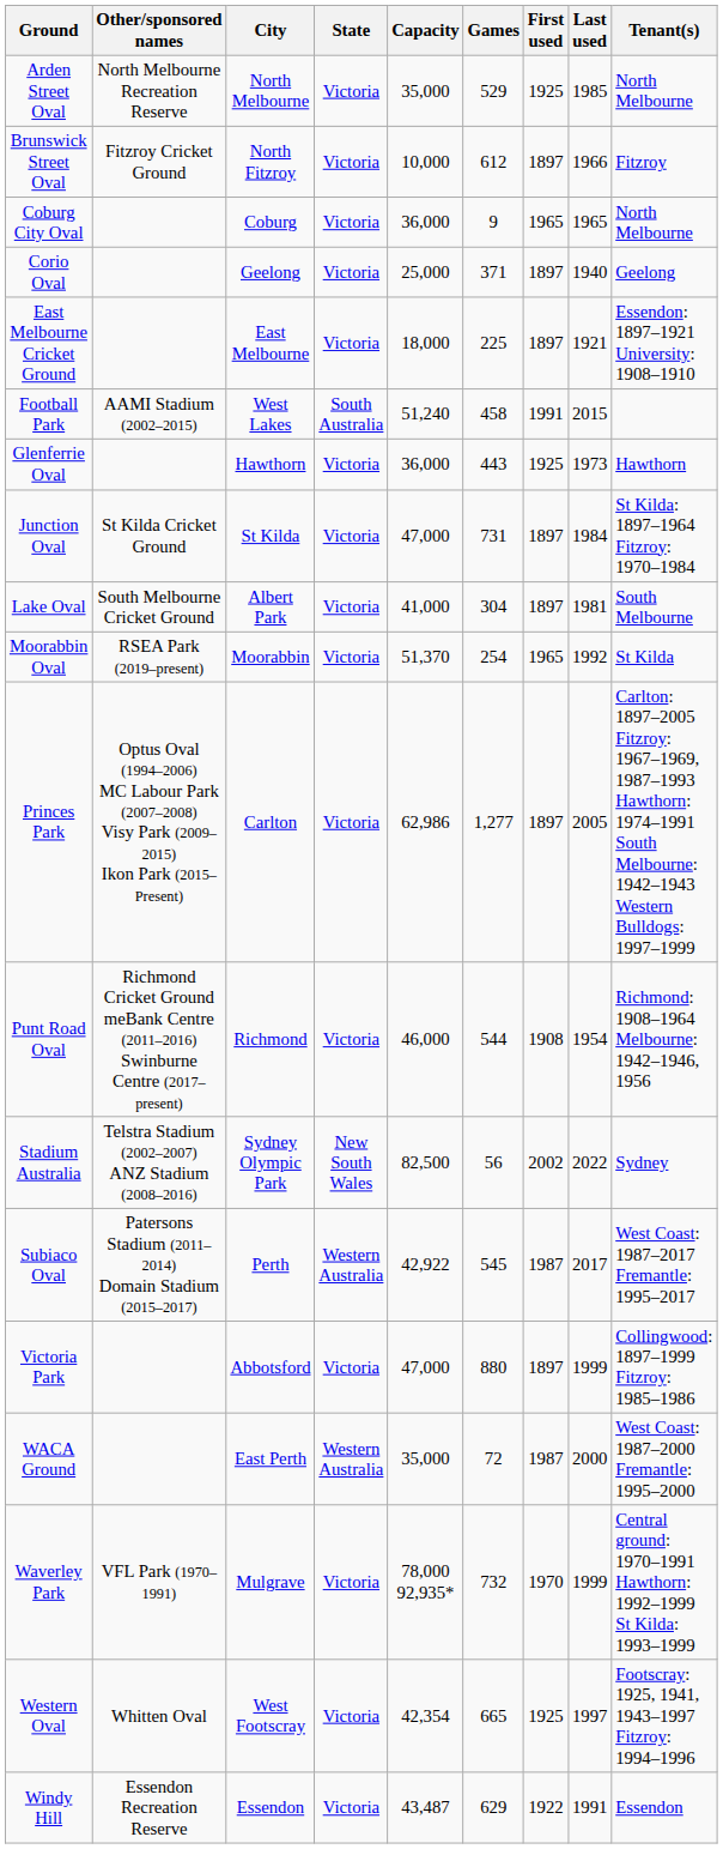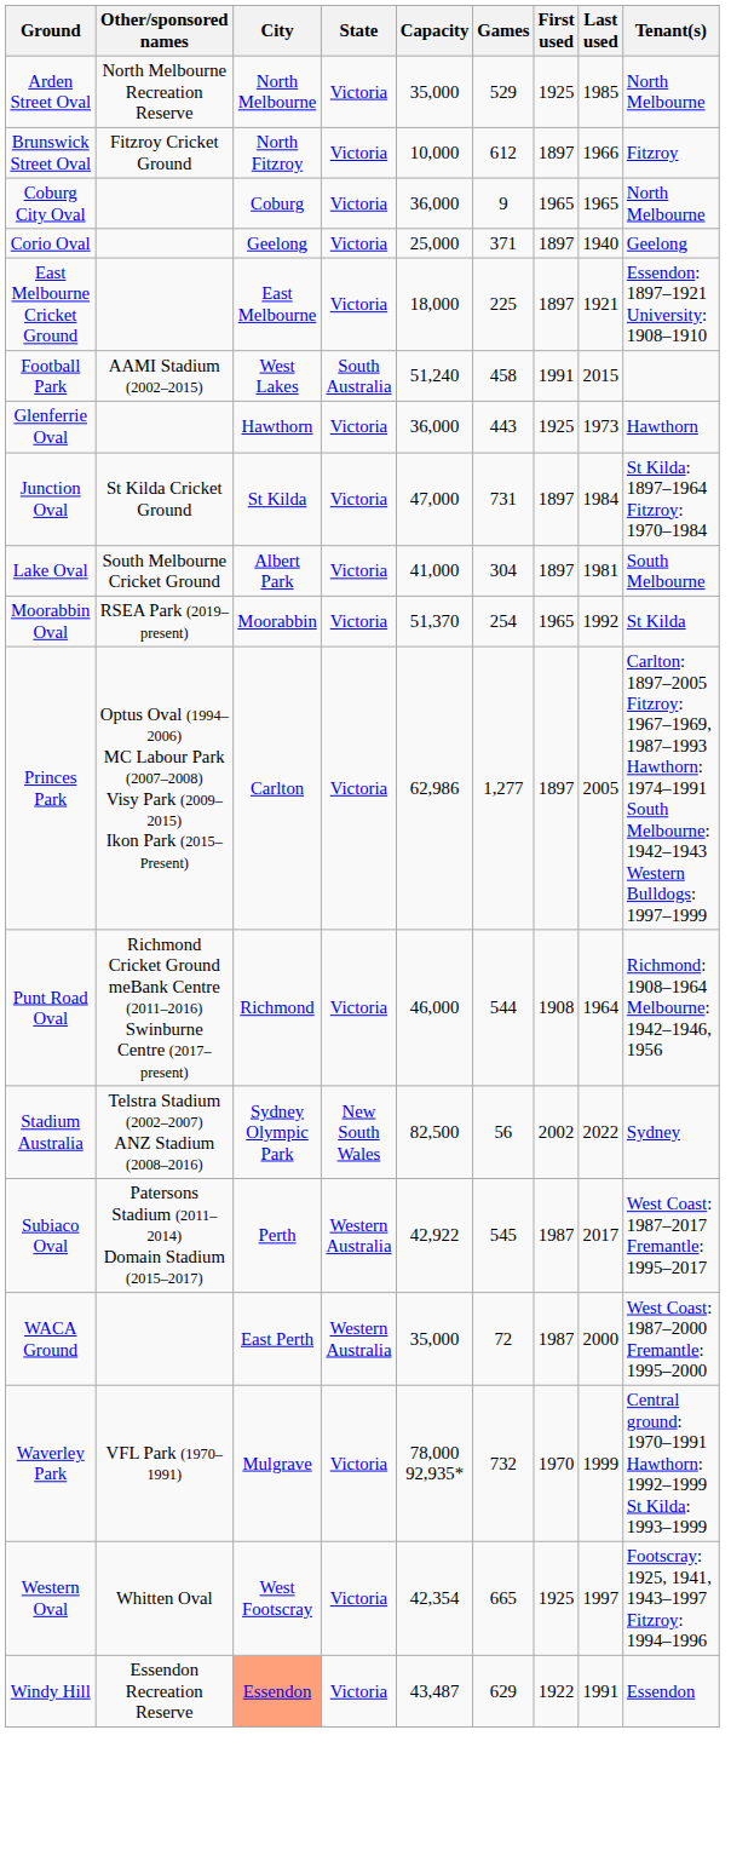 <table class="wikitable sortable" border="1" style="font-size:95%;">
 <tr>
 <th width = 180pt>Ground</th>
 <th width = 180pt>Other/sponsored names</th>
 <th width = 100pt>City</th>
 <th width = 110pt>State</th>
 <th width = 60pt>Capacity</th>
 <th>Games</th>
 <th>First used</th>
 <th>Last used</th>
 <th width = 275pt>Tenant(s)</th>
 </tr>
 <tr>
 <td align = center><a href='#'>Arden Street Oval</a></td>
 <td align = center>North Melbourne Recreation Reserve</td>
 <td align = center><a href='#'>North Melbourne</a></td>
 <td align = center><a href='#'>Victoria</a></td>
 <td align = center>35,000</td>
 <td align = center>529</td>
 <td align = center>1925</td>
 <td align = center>1985</td>
 <td><a href='#'>North Melbourne</a></td>
 </tr>
 <tr>
 <td align = center><a href='#'>Brunswick Street Oval</a></td>
 <td align = center>Fitzroy Cricket Ground</td>
 <td align = center><a href='#'>North Fitzroy</a></td>
 <td align = center><a href='#'>Victoria</a></td>
 <td align = center>10,000</td>
 <td align = center>612</td>
 <td align = center>1897</td>
 <td align = center>1966</td>
 <td><a href='#'>Fitzroy</a></td>
 </tr>
 <tr>
 <td align = center><a href='#'>Coburg City Oval</a></td>
 <td align = center></td>
 <td align = center><a href='#'>Coburg</a></td>
 <td align = center><a href='#'>Victoria</a></td>
 <td align = center>36,000</td>
 <td align = center>9</td>
 <td align = center>1965</td>
 <td align = center>1965</td>
 <td><a href='#'>North Melbourne</a></td>
 </tr>
 <tr>
 <td align = center><a href='#'>Corio Oval</a></td>
 <td align = center></td>
 <td align = center><a href='#'>Geelong</a></td>
 <td align = center><a href='#'>Victoria</a></td>
 <td align = center>25,000</td>
 <td align = center>371</td>
 <td align = center>1897</td>
 <td align = center>1940</td>
 <td><a href='#'>Geelong</a></td>
 </tr>
 <tr>
 <td align = center><a href='#'>East Melbourne Cricket Ground</a></td>
 <td align = center></td>
 <td align = center><a href='#'>East Melbourne</a></td>
 <td align = center><a href='#'>Victoria</a></td>
 <td align = center>18,000</td>
 <td align = center>225</td>
 <td align = center>1897</td>
 <td align = center>1921</td>
 <td><a href='#'>Essendon</a>: 1897–1921 <br><a href='#'>University</a>: 1908–1910</td>
 </tr>
 <tr>
 <td align=center><a href='#'>Football Park</a></td>
 <td align=center>AAMI Stadium <small>(2002–2015)</small></td>
 <td align=center><a href='#'>West Lakes</a></td>
 <td align=center><a href='#'>South Australia</a></td>
 <td align=center>51,240</td>
 <td align=center>458</td>
 <td align=center>1991</td>
 <td align=center>2015</td>
 <td><br></td>
 </tr>
 <tr>
 <td align = center><a href='#'>Glenferrie Oval</a></td>
 <td align = center></td>
 <td align = center><a href='#'>Hawthorn</a></td>
 <td align = center><a href='#'>Victoria</a></td>
 <td align = center>36,000</td>
 <td align = center>443</td>
 <td align = center>1925</td>
 <td align = center>1973</td>
 <td><a href='#'>Hawthorn</a></td>
 </tr>
 <tr>
 <td align = center><a href='#'>Junction Oval</a></td>
 <td align = center>St Kilda Cricket Ground</td>
 <td align = center><a href='#'>St Kilda</a></td>
 <td align = center><a href='#'>Victoria</a></td>
 <td align = center>47,000</td>
 <td align = center>731</td>
 <td align = center>1897</td>
 <td align = center>1984</td>
 <td><a href='#'>St Kilda</a>: 1897–1964 <br><a href='#'>Fitzroy</a>: 1970–1984</td>
 </tr>
 <tr>
 <td align = center><a href='#'>Lake Oval</a></td>
 <td align = center>South Melbourne Cricket Ground</td>
 <td align = center><a href='#'>Albert Park</a></td>
 <td align = center><a href='#'>Victoria</a></td>
 <td align = center>41,000</td>
 <td align = center>304</td>
 <td align = center>1897</td>
 <td align = center>1981</td>
 <td><a href='#'>South Melbourne</a></td>
 </tr>
 <tr>
 <td align = center><a href='#'>Moorabbin Oval</a></td>
 <td align = center>RSEA Park <small>(2019–present)</small></td>
 <td align = center><a href='#'>Moorabbin</a></td>
 <td align = center><a href='#'>Victoria</a></td>
 <td align = center>51,370</td>
 <td align = center>254</td>
 <td align = center>1965</td>
 <td align = center>1992</td>
 <td><a href='#'>St Kilda</a></td>
 </tr>
 <tr>
 <td align = center><a href='#'>Princes Park</a></td>
 <td align = center>Optus Oval <small>(1994–2006)</small><br>MC Labour Park <small>(2007–2008)</small><br>Visy Park <small>(2009–2015)</small><br>Ikon Park <small>(2015–Present)</small></td>
 <td align = center><a href='#'>Carlton</a></td>
 <td align = center><a href='#'>Victoria</a></td>
 <td align = center>62,986</td>
 <td align = center>1,277</td>
 <td align = center>1897</td>
 <td align = center>2005</td>
 <td><a href='#'>Carlton</a>: 1897–2005 <br><a href='#'>Fitzroy</a>: 1967–1969, 1987–1993 <br><a href='#'>Hawthorn</a>: 1974–1991 <br><a href='#'>South Melbourne</a>: 1942–1943 <br><a href='#'>Western Bulldogs</a>: 1997–1999</td>
 </tr>
 <tr>
 <td align = center><a href='#'>Punt Road Oval</a></td>
 <td align = center>Richmond Cricket Ground<br>meBank Centre <small>(2011–2016)</small><br>Swinburne Centre <small>(2017–present)</small></td>
 <td align = center><a href='#'>Richmond</a></td>
 <td align = center><a href='#'>Victoria</a></td>
 <td align = center>46,000</td>
 <td align = center>544</td>
 <td align = center>1908</td>
-<td align = center>1954</td>
+<td align = center>1964</td>
 <td><a href='#'>Richmond</a>: 1908–1964<br><a href='#'>Melbourne</a>: 1942–1946, 1956</td>
 </tr>
 <tr>
 <td align = center><a href='#'>Stadium Australia</a></td>
 <td align = center>Telstra Stadium <small>(2002–2007)</small><br>ANZ Stadium <small>(2008–2016)</small></td>
 <td align = center><a href='#'>Sydney Olympic Park</a></td>
 <td align = center><a href='#'>New South Wales</a></td>
 <td align = center>82,500</td>
 <td align = center>56</td>
 <td align = center>2002</td>
 <td align = center>2022</td>
 <td><a href='#'>Sydney</a></td>
 </tr>
 <tr>
 <td align = center><a href='#'>Subiaco Oval</a></td>
 <td align = center>Patersons Stadium <small>(2011–2014)</small><br>Domain Stadium <small>(2015–2017)</small></td>
 <td align = center><a href='#'>Perth</a></td>
 <td align = center><a href='#'>Western Australia</a></td>
 <td align = center>42,922</td>
 <td align = center>545</td>
 <td align = center>1987</td>
 <td align = center>2017</td>
 <td><a href='#'>West Coast</a>: 1987–2017<br><a href='#'>Fremantle</a>: 1995–2017</td>
-</tr>
-<tr>
-<td align = center><a href='#'>Victoria Park</a></td>
-<td align = center></td>
-<td align = center><a href='#'>Abbotsford</a></td>
-<td align = center><a href='#'>Victoria</a></td>
-<td align = center>47,000</td>
-<td align = center>880</td>
-<td align = center>1897</td>
-<td align = center>1999</td>
-<td><a href='#'>Collingwood</a>: 1897–1999 <br><a href='#'>Fitzroy</a>: 1985–1986</td>
 </tr>
 <tr>
 <td align = center><a href='#'>WACA Ground</a></td>
 <td align = center></td>
 <td align = center><a href='#'>East Perth</a></td>
 <td align = center><a href='#'>Western Australia</a></td>
 <td align = center>35,000</td>
 <td align = center>72</td>
 <td align = center>1987</td>
 <td align = center>2000</td>
 <td><a href='#'>West Coast</a>: 1987–2000 <br><a href='#'>Fremantle</a>: 1995–2000</td>
 </tr>
 <tr>
 <td align = center><a href='#'>Waverley Park</a></td>
 <td align = center>VFL Park <small>(1970–1991)</small></td>
 <td align = center><a href='#'>Mulgrave</a></td>
 <td align = center><a href='#'>Victoria</a></td>
 <td align = center>78,000<br>92,935*</td>
 <td align = center>732</td>
 <td align = center>1970</td>
 <td align = center>1999</td>
 <td><a href='#'>Central ground</a>: 1970–1991<br><a href='#'>Hawthorn</a>: 1992–1999 <br><a href='#'>St Kilda</a>: 1993–1999</td>
 </tr>
 <tr>
 <td align = center><a href='#'>Western Oval</a></td>
 <td align = center>Whitten Oval</td>
 <td align = center><a href='#'>West Footscray</a></td>
 <td align = center><a href='#'>Victoria</a></td>
 <td align = center>42,354</td>
 <td align = center>665</td>
 <td align = center>1925</td>
 <td align = center>1997</td>
 <td><a href='#'>Footscray</a>: 1925, 1941, 1943–1997 <br><a href='#'>Fitzroy</a>: 1994–1996</td>
 </tr>
 <tr>
 <td align = center><a href='#'>Windy Hill</a></td>
 <td align = center>Essendon Recreation Reserve</td>
-<td align = center><a href='#'>Essendon</a></td>
+<td align = center style="background: lightsalmon;"><a href='#'>Essendon</a></td>
 <td align = center><a href='#'>Victoria</a></td>
 <td align = center>43,487</td>
 <td align = center>629</td>
 <td align = center>1922</td>
 <td align = center>1991</td>
 <td><a href='#'>Essendon</a></td>
 </tr>
 </table>
